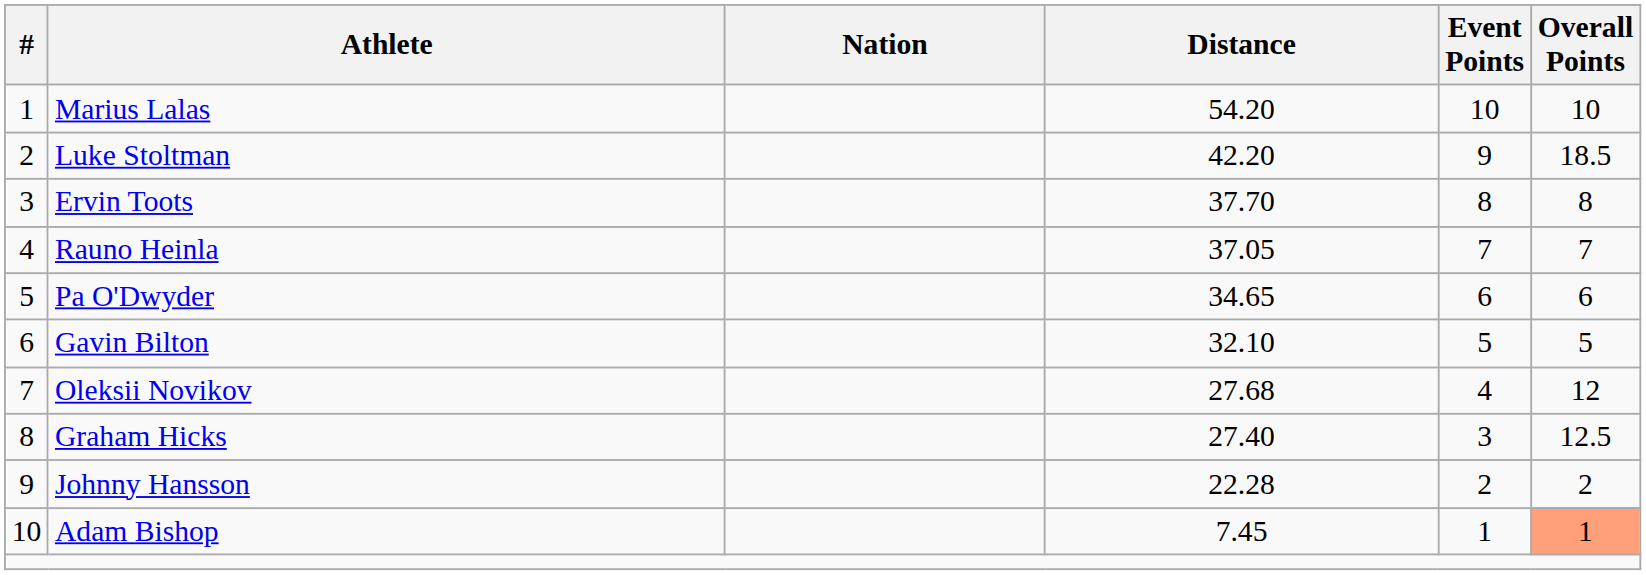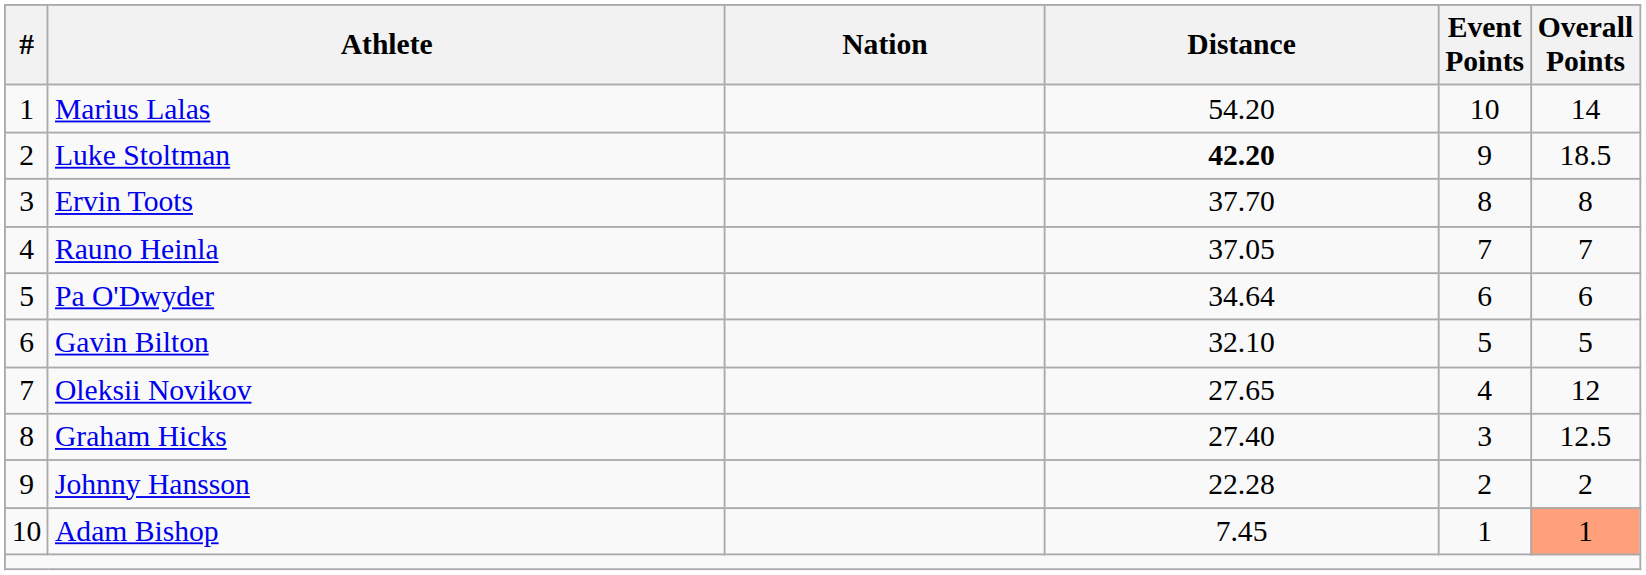 <table class="wikitable sortable" style="text-align:center;width: 70%;">
 <tr>
 <th scope="col" style="width: 10px;">#</th>
 <th scope="col">Athlete</th>
 <th scope="col">Nation</th>
 <th scope="col">Distance</th>
 <th scope="col" style="width: 10px;">Event Points</th>
 <th scope="col" style="width: 10px;">Overall Points</th>
 </tr>
 <tr>
 <td>1</td>
 <td align=left><a href='#'>Marius Lalas</a></td>
 <td align=left></td>
 <td>54.20</td>
 <td>10</td>
-<td>10</td>
+<td>14</td>
 </tr>
 <tr>
 <td>2</td>
 <td align=left><a href='#'>Luke Stoltman</a></td>
 <td align=left></td>
-<td>42.20</td>
+<td><strong>42.20</strong></td>
 <td>9</td>
 <td>18.5</td>
 </tr>
 <tr>
 <td>3</td>
 <td align=left><a href='#'>Ervin Toots</a></td>
 <td align=left></td>
 <td>37.70</td>
 <td>8</td>
 <td>8</td>
 </tr>
 <tr>
 <td>4</td>
 <td align=left><a href='#'>Rauno Heinla</a></td>
 <td align=left></td>
 <td>37.05</td>
 <td>7</td>
 <td>7</td>
 </tr>
 <tr>
 <td>5</td>
 <td align=left><a href='#'>Pa O'Dwyder</a></td>
 <td align=left></td>
-<td>34.65</td>
+<td>34.64</td>
 <td>6</td>
 <td>6</td>
 </tr>
 <tr>
 <td>6</td>
 <td align=left><a href='#'>Gavin Bilton</a></td>
 <td align=left></td>
 <td>32.10</td>
 <td>5</td>
 <td>5</td>
 </tr>
 <tr>
 <td>7</td>
 <td align=left><a href='#'>Oleksii Novikov</a></td>
 <td align=left></td>
-<td>27.68</td>
+<td>27.65</td>
 <td>4</td>
 <td>12</td>
 </tr>
 <tr>
 <td>8</td>
 <td align=left><a href='#'>Graham Hicks</a></td>
 <td align=left></td>
 <td>27.40</td>
 <td>3</td>
 <td>12.5</td>
 </tr>
 <tr>
 <td>9</td>
 <td align=left><a href='#'>Johnny Hansson</a></td>
 <td align=left></td>
 <td>22.28</td>
 <td>2</td>
 <td>2</td>
 </tr>
 <tr>
 <td>10</td>
 <td align=left><a href='#'>Adam Bishop</a></td>
 <td align=left></td>
 <td>7.45</td>
 <td>1</td>
 <td style="background: lightsalmon;">1</td>
 </tr>
 <tr class="sortbottom">
 <td colspan="6"></td>
 </tr>
 </table>
